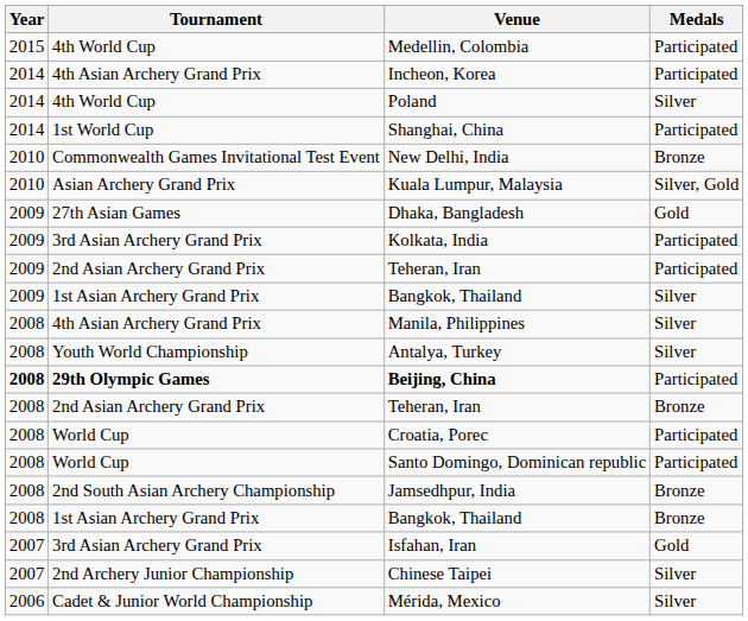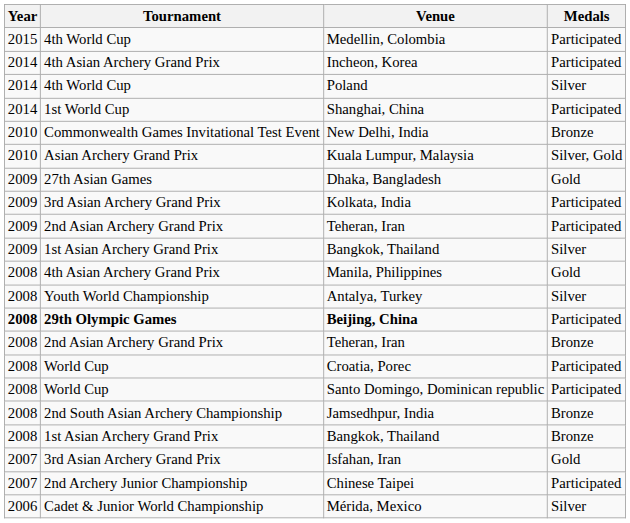 <table class="wikitable">
 <tr>
 <th>Year</th>
 <th>Tournament</th>
 <th>Venue</th>
 <th>Medals</th>
 </tr>
 <tr>
 <td>2015</td>
 <td>4th World Cup</td>
 <td>Medellin, Colombia</td>
 <td>Participated</td>
 </tr>
 <tr>
 <td>2014</td>
 <td>4th Asian Archery Grand Prix</td>
 <td>Incheon, Korea</td>
 <td>Participated</td>
 </tr>
 <tr>
 <td>2014</td>
 <td>4th World Cup</td>
 <td>Poland</td>
 <td>Silver</td>
 </tr>
 <tr>
 <td>2014</td>
 <td>1st World Cup</td>
 <td>Shanghai, China</td>
 <td>Participated</td>
 </tr>
 <tr>
 <td>2010</td>
 <td>Commonwealth Games Invitational Test Event</td>
 <td>New Delhi, India</td>
 <td>Bronze</td>
 </tr>
 <tr>
 <td>2010</td>
 <td>Asian Archery Grand Prix</td>
 <td>Kuala Lumpur, Malaysia</td>
 <td>Silver, Gold</td>
 </tr>
 <tr>
 <td>2009</td>
 <td>27th Asian Games</td>
 <td>Dhaka, Bangladesh</td>
 <td>Gold</td>
 </tr>
 <tr>
 <td>2009</td>
 <td>3rd Asian Archery Grand Prix</td>
 <td>Kolkata, India</td>
 <td>Participated</td>
 </tr>
 <tr>
 <td>2009</td>
 <td>2nd Asian Archery Grand Prix</td>
 <td>Teheran, Iran</td>
 <td>Participated</td>
 </tr>
 <tr>
 <td>2009</td>
 <td>1st Asian Archery Grand Prix</td>
 <td>Bangkok, Thailand</td>
 <td>Silver</td>
 </tr>
 <tr>
 <td>2008</td>
 <td>4th Asian Archery Grand Prix</td>
 <td>Manila, Philippines</td>
-<td>Silver</td>
+<td>Gold</td>
 </tr>
 <tr>
 <td>2008</td>
 <td>Youth World Championship</td>
 <td>Antalya, Turkey</td>
 <td>Silver</td>
 </tr>
 <tr>
 <td><strong>2008</strong></td>
 <td><strong>29th  Olympic Games</strong></td>
 <td><strong>Beijing, China</strong></td>
 <td>Participated</td>
 </tr>
 <tr>
 <td>2008</td>
 <td>2nd Asian Archery Grand Prix</td>
 <td>Teheran, Iran</td>
 <td>Bronze</td>
 </tr>
 <tr>
 <td>2008</td>
 <td>World Cup</td>
 <td>Croatia, Porec</td>
 <td>Participated</td>
 </tr>
 <tr>
 <td>2008</td>
 <td>World Cup</td>
 <td>Santo Domingo, Dominican republic</td>
 <td>Participated</td>
 </tr>
 <tr>
 <td>2008</td>
 <td>2nd South Asian Archery Championship</td>
 <td>Jamsedhpur, India</td>
 <td>Bronze</td>
 </tr>
 <tr>
 <td>2008</td>
 <td>1st Asian Archery Grand Prix</td>
 <td>Bangkok, Thailand</td>
 <td>Bronze</td>
 </tr>
 <tr>
 <td>2007</td>
 <td>3rd Asian Archery Grand Prix</td>
 <td>Isfahan, Iran</td>
 <td>Gold</td>
 </tr>
 <tr>
 <td>2007</td>
 <td>2nd Archery Junior Championship</td>
 <td>Chinese Taipei</td>
-<td>Silver</td>
+<td>Participated</td>
 </tr>
 <tr>
 <td>2006</td>
 <td>Cadet & Junior World Championship</td>
 <td>Mérida, Mexico</td>
 <td>Silver</td>
 </tr>
 </table>
